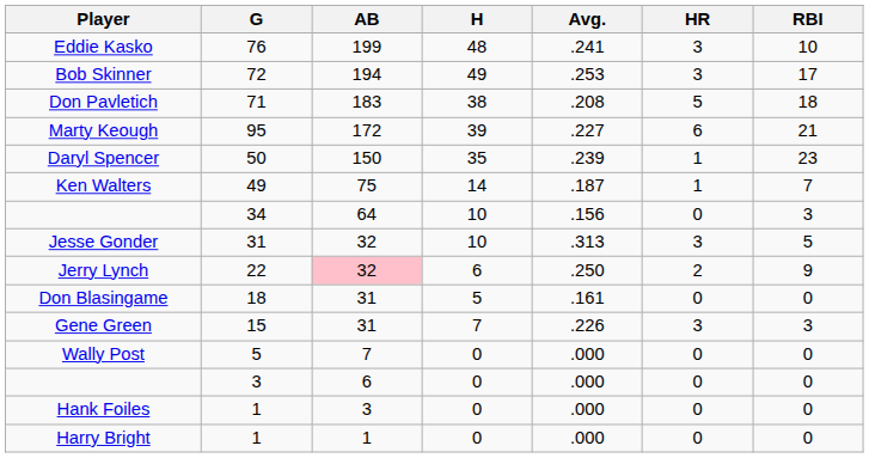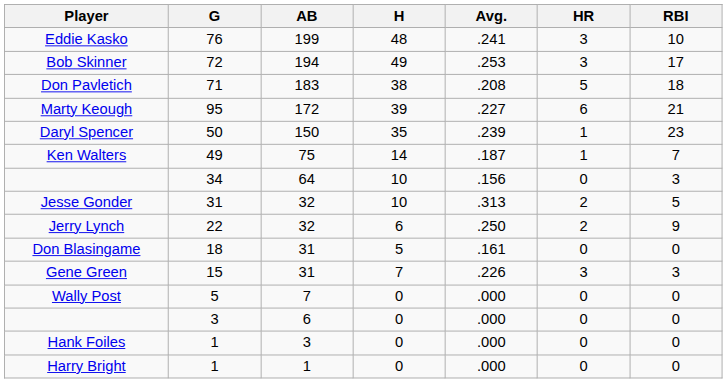 <table class="wikitable sortable">
 <tr>
 <th bgcolor="#DDDDFF" width="16%">Player</th>
 <th bgcolor="#DDDDFF" width="9%">G</th>
 <th bgcolor="#DDDDFF" width="9%">AB</th>
 <th bgcolor="#DDDDFF" width="9%">H</th>
 <th bgcolor="#DDDDFF" width="9%">Avg.</th>
 <th bgcolor="#DDDDFF" width="9%">HR</th>
 <th bgcolor="#DDDDFF" width="9%">RBI</th>
 </tr>
 <tr align="center">
 <td><a href='#'>Eddie Kasko</a></td>
 <td>76</td>
 <td>199</td>
 <td>48</td>
 <td>.241</td>
 <td>3</td>
 <td>10</td>
 </tr>
 <tr align="center">
 <td><a href='#'>Bob Skinner</a></td>
 <td>72</td>
 <td>194</td>
 <td>49</td>
 <td>.253</td>
 <td>3</td>
 <td>17</td>
 </tr>
 <tr align="center">
 <td><a href='#'>Don Pavletich</a></td>
 <td>71</td>
 <td>183</td>
 <td>38</td>
 <td>.208</td>
 <td>5</td>
 <td>18</td>
 </tr>
 <tr align="center">
 <td><a href='#'>Marty Keough</a></td>
 <td>95</td>
 <td>172</td>
 <td>39</td>
 <td>.227</td>
 <td>6</td>
 <td>21</td>
 </tr>
 <tr align="center">
 <td><a href='#'>Daryl Spencer</a></td>
 <td>50</td>
 <td>150</td>
 <td>35</td>
 <td>.239</td>
 <td>1</td>
 <td>23</td>
 </tr>
 <tr align="center">
 <td><a href='#'>Ken Walters</a></td>
 <td>49</td>
 <td>75</td>
 <td>14</td>
 <td>.187</td>
 <td>1</td>
 <td>7</td>
 </tr>
 <tr align="center">
 <td></td>
 <td>34</td>
 <td>64</td>
 <td>10</td>
 <td>.156</td>
 <td>0</td>
 <td>3</td>
 </tr>
 <tr align="center">
 <td><a href='#'>Jesse Gonder</a></td>
 <td>31</td>
 <td>32</td>
 <td>10</td>
 <td>.313</td>
-<td>3</td>
+<td>2</td>
 <td>5</td>
 </tr>
 <tr align="center">
 <td><a href='#'>Jerry Lynch</a></td>
 <td>22</td>
-<td style="background: pink;">32</td>
+<td>32</td>
 <td>6</td>
 <td>.250</td>
 <td>2</td>
 <td>9</td>
 </tr>
 <tr align="center">
 <td><a href='#'>Don Blasingame</a></td>
 <td>18</td>
 <td>31</td>
 <td>5</td>
 <td>.161</td>
 <td>0</td>
 <td>0</td>
 </tr>
 <tr align="center">
 <td><a href='#'>Gene Green</a></td>
 <td>15</td>
 <td>31</td>
 <td>7</td>
 <td>.226</td>
 <td>3</td>
 <td>3</td>
 </tr>
 <tr align="center">
 <td><a href='#'>Wally Post</a></td>
 <td>5</td>
 <td>7</td>
 <td>0</td>
 <td>.000</td>
 <td>0</td>
 <td>0</td>
 </tr>
 <tr align="center">
 <td></td>
 <td>3</td>
 <td>6</td>
 <td>0</td>
 <td>.000</td>
 <td>0</td>
 <td>0</td>
 </tr>
 <tr align="center">
 <td><a href='#'>Hank Foiles</a></td>
 <td>1</td>
 <td>3</td>
 <td>0</td>
 <td>.000</td>
 <td>0</td>
 <td>0</td>
 </tr>
 <tr align="center">
 <td><a href='#'>Harry Bright</a></td>
 <td>1</td>
 <td>1</td>
 <td>0</td>
 <td>.000</td>
 <td>0</td>
 <td>0</td>
 </tr>
 </table>
